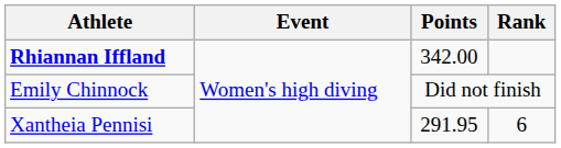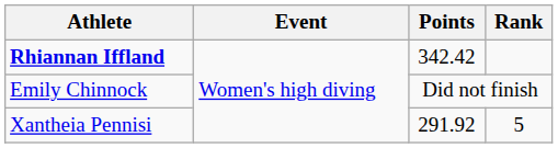 <table class="wikitable" style="text-align:center; font-size:90%; width:30%;">
 <tr>
 <th>Athlete</th>
 <th>Event</th>
 <th>Points</th>
 <th>Rank</th>
 </tr>
 <tr>
 <td align="left"><strong><a href='#'>Rhiannan Iffland</a></strong></td>
 <td rowspan="3" align="left"><a href='#'>Women's high diving</a></td>
-<td>342.00</td>
+<td>342.42</td>
 <td></td>
 </tr>
 <tr>
 <td align="left"><a href='#'>Emily Chinnock</a></td>
 <td colspan="2">Did not finish</td>
 </tr>
 <tr>
 <td align="left"><a href='#'>Xantheia Pennisi</a></td>
-<td>291.95</td>
-<td>6</td>
+<td>291.92</td>
+<td>5</td>
 </tr>
 </table>
